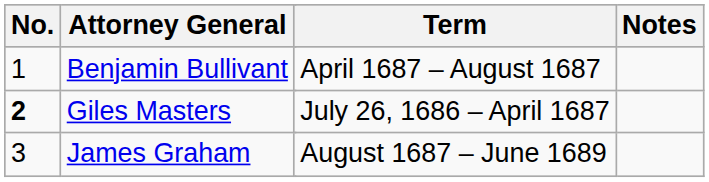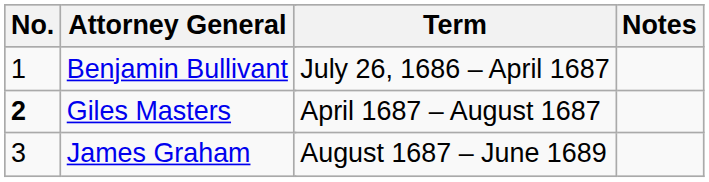 <table class="wikitable">
 <tr>
 <th>No.</th>
 <th colspan="2">Attorney General</th>
 <th>Term</th>
 <th>Notes</th>
 </tr>
 <tr>
 <td>1</td>
 <td colspan="2"><a href='#'>Benjamin Bullivant</a></td>
-<td>April 1687 – August 1687</td>
+<td>July 26, 1686 – April 1687</td>
 <td></td>
 </tr>
 <tr>
 <td><strong>2</strong></td>
 <td colspan="2"><a href='#'>Giles Masters</a></td>
-<td>July 26, 1686 – April 1687</td>
+<td>April 1687 – August 1687</td>
 <td></td>
 </tr>
 <tr>
 <td>3</td>
 <td colspan="2"><a href='#'>James Graham</a></td>
 <td>August 1687 – June 1689</td>
 <td></td>
 </tr>
 </table>
